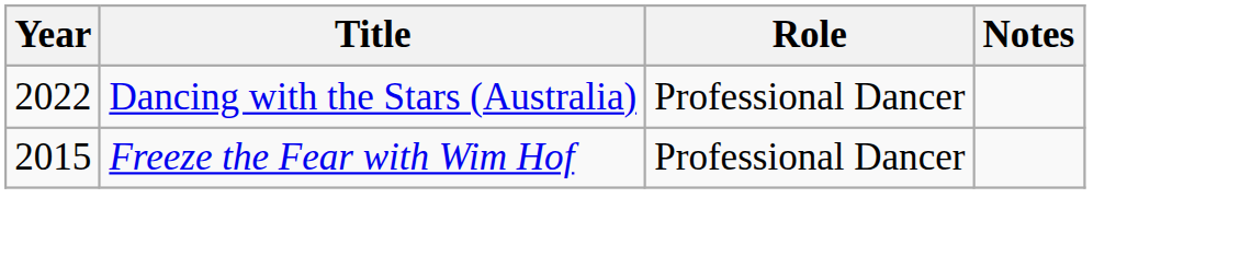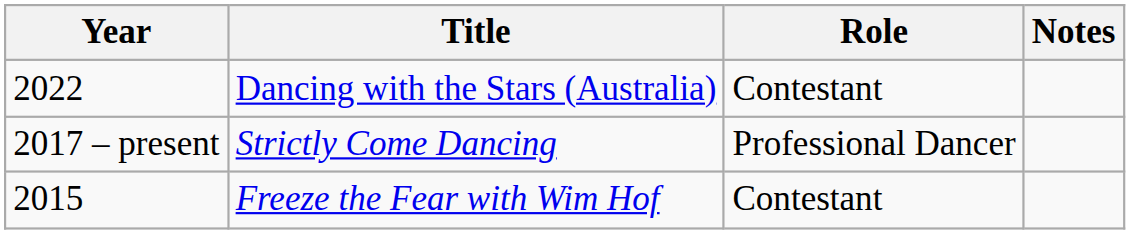 <table class="wikitable sortable">
 <tr>
 <th>Year</th>
 <th>Title</th>
 <th>Role</th>
 <th>Notes</th>
 </tr>
 <tr>
 <td>2022</td>
 <td><a href='#'>Dancing with the Stars (Australia)</a></td>
+<td>Contestant</td>
+<td></td>
+</tr>
+<tr>
+<td>2017 – present</td>
+<td><em><a href='#'>Strictly Come Dancing</a></em></td>
 <td>Professional Dancer</td>
 <td></td>
 </tr>
 <tr>
 <td>2015</td>
 <td><em><a href='#'>Freeze the Fear with Wim Hof</a></em></td>
-<td>Professional Dancer</td>
+<td>Contestant</td>
 <td></td>
 </tr>
 </table>
